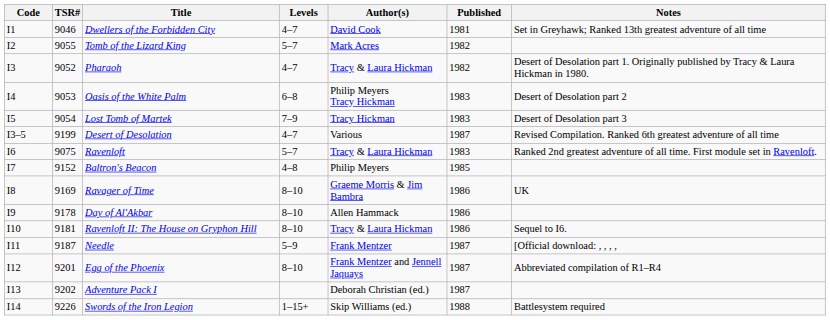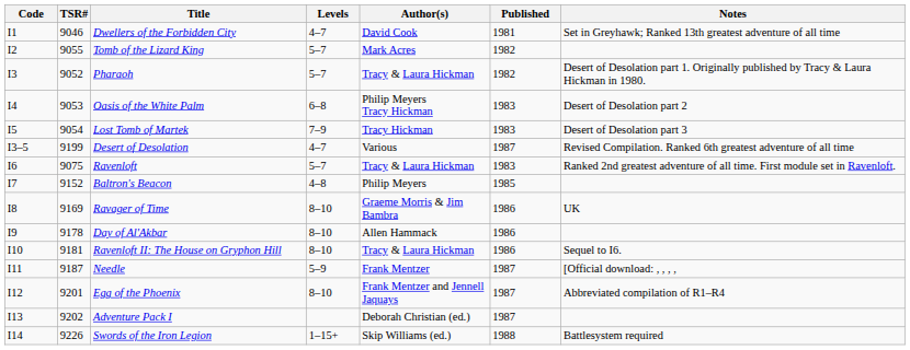 <table class="wikitable" style="width: 100%">
 <tr>
 <th scope="col" style="width: 6%;">Code</th>
 <th>TSR#</th>
 <th scope="col" style="width: 25%;">Title</th>
 <th scope="col" style="width: 6%;">Levels</th>
 <th scope="col" style="width: 15%;">Author(s)</th>
 <th scope="col" style="width: 8%;">Published</th>
 <th scope="col" style="width: 40%;">Notes</th>
 </tr>
 <tr>
 <td>I1</td>
 <td>9046</td>
 <td><em><a href='#'>Dwellers of the Forbidden City</a></em></td>
 <td>4–7</td>
 <td><a href='#'>David Cook</a></td>
 <td>1981</td>
 <td>Set in Greyhawk; Ranked 13th greatest adventure of all time</td>
 </tr>
 <tr>
 <td>I2</td>
 <td>9055</td>
 <td><em><a href='#'>Tomb of the Lizard King</a></em></td>
 <td>5–7</td>
 <td><a href='#'>Mark Acres</a></td>
 <td>1982</td>
 <td> </td>
 </tr>
 <tr>
 <td>I3</td>
 <td>9052</td>
 <td><em><a href='#'>Pharaoh</a></em></td>
-<td>4–7</td>
+<td>5–7</td>
 <td><a href='#'>Tracy</a> & <a href='#'>Laura Hickman</a></td>
 <td>1982</td>
 <td>Desert of Desolation part 1. Originally published by Tracy & Laura Hickman in 1980.</td>
 </tr>
 <tr>
 <td>I4</td>
 <td>9053</td>
 <td><em><a href='#'>Oasis of the White Palm</a></em></td>
 <td>6–8</td>
 <td>Philip Meyers<br><a href='#'>Tracy Hickman</a></td>
 <td>1983</td>
 <td>Desert of Desolation part 2</td>
 </tr>
 <tr>
 <td>I5</td>
 <td>9054</td>
 <td><em><a href='#'>Lost Tomb of Martek</a></em></td>
 <td>7–9</td>
 <td><a href='#'>Tracy Hickman</a></td>
 <td>1983</td>
 <td>Desert of Desolation part 3</td>
 </tr>
 <tr>
 <td>I3–5</td>
 <td>9199</td>
 <td><em><a href='#'>Desert of Desolation</a></em></td>
 <td>4–7</td>
 <td>Various</td>
 <td>1987</td>
 <td>Revised Compilation.  Ranked 6th greatest adventure of all time</td>
 </tr>
 <tr>
 <td>I6</td>
 <td>9075</td>
 <td><em><a href='#'>Ravenloft</a></em></td>
 <td>5–7</td>
 <td><a href='#'>Tracy</a> & <a href='#'>Laura Hickman</a></td>
 <td>1983</td>
 <td>Ranked 2nd greatest adventure of all time. First module set in <a href='#'>Ravenloft</a>.</td>
 </tr>
 <tr>
 <td>I7</td>
 <td>9152</td>
 <td><em><a href='#'>Baltron's Beacon</a></em></td>
 <td>4–8</td>
 <td>Philip Meyers</td>
 <td>1985</td>
 <td> </td>
 </tr>
 <tr>
 <td>I8</td>
 <td>9169</td>
 <td><em><a href='#'>Ravager of Time</a></em></td>
 <td>8–10</td>
 <td><a href='#'>Graeme Morris</a> & <a href='#'>Jim Bambra</a></td>
 <td>1986</td>
 <td>UK</td>
 </tr>
 <tr>
 <td>I9</td>
 <td>9178</td>
 <td><em><a href='#'>Day of Al'Akbar</a></em></td>
 <td>8–10</td>
 <td>Allen Hammack</td>
 <td>1986</td>
 <td> </td>
 </tr>
 <tr>
 <td>I10</td>
 <td>9181</td>
 <td><em><a href='#'>Ravenloft II: The House on Gryphon Hill</a></em></td>
 <td>8–10</td>
 <td><a href='#'>Tracy</a> & <a href='#'>Laura Hickman</a></td>
 <td>1986</td>
 <td>Sequel to I6.<br></td>
 </tr>
 <tr>
 <td>I11</td>
 <td>9187</td>
 <td><em><a href='#'>Needle</a></em></td>
 <td>5–9</td>
 <td><a href='#'>Frank Mentzer</a></td>
 <td>1987</td>
 <td>[Official download: , , , , </td>
 </tr>
 <tr>
 <td>I12</td>
 <td>9201</td>
 <td><em><a href='#'>Egg of the Phoenix</a></em></td>
 <td>8–10</td>
 <td><a href='#'>Frank Mentzer</a> and <a href='#'>Jennell Jaquays</a></td>
 <td>1987</td>
 <td>Abbreviated compilation of R1–R4</td>
 </tr>
 <tr>
 <td>I13</td>
 <td>9202</td>
 <td><em><a href='#'>Adventure Pack I</a></em></td>
 <td> </td>
 <td>Deborah Christian (ed.)</td>
 <td>1987</td>
 <td> </td>
 </tr>
 <tr>
 <td>I14</td>
 <td>9226</td>
 <td><em><a href='#'>Swords of the Iron Legion</a></em></td>
 <td>1–15+</td>
 <td>Skip Williams (ed.)</td>
 <td>1988</td>
 <td>Battlesystem required</td>
 </tr>
 </table>
